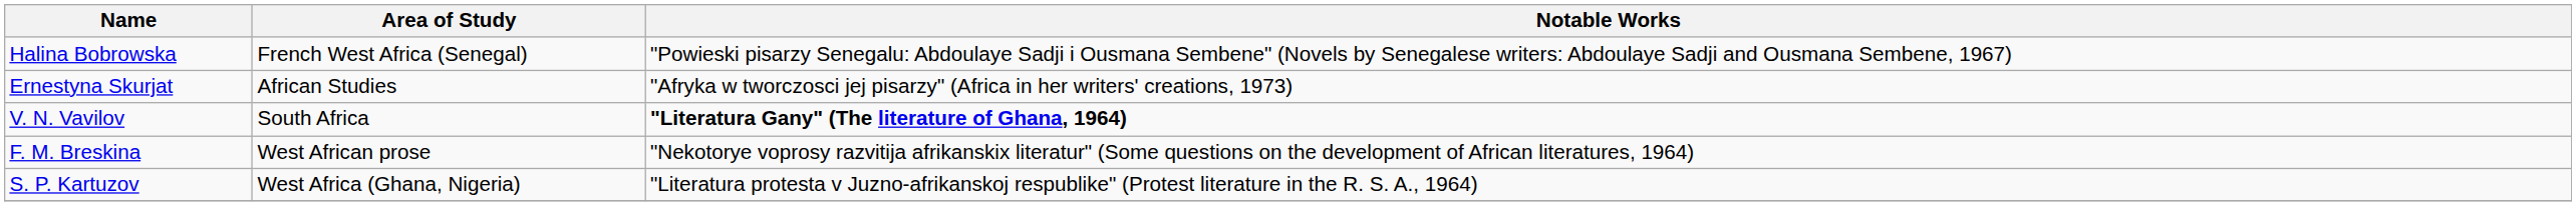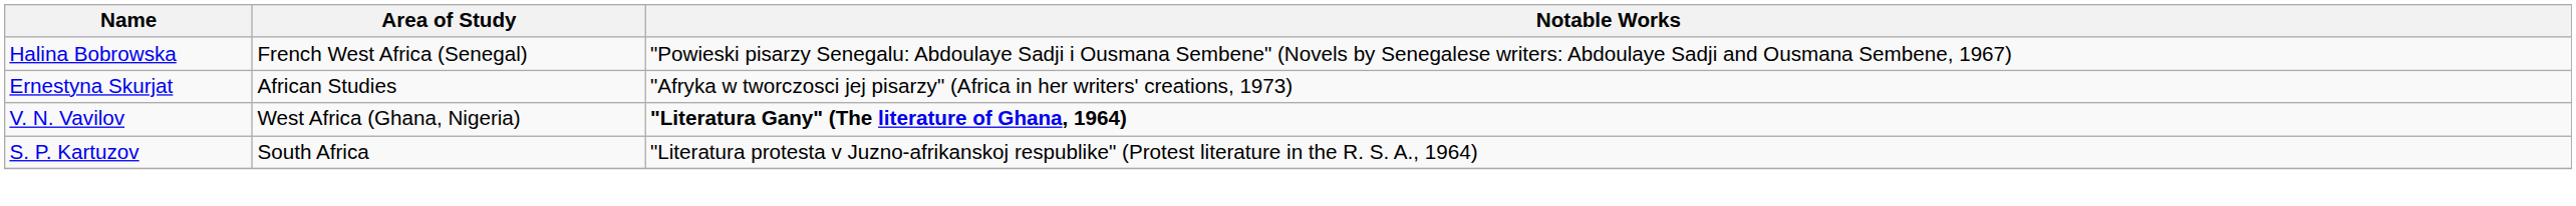 <table class='wikitable sortable' style='width:100%'>
 <tr>
 <th>Name</th>
 <th>Area of Study</th>
 <th>Notable Works</th>
 </tr>
 <tr>
 <td><a href='#'>Halina Bobrowska</a></td>
 <td>French West Africa (Senegal)</td>
 <td>"Powieski pisarzy Senegalu:  Abdoulaye Sadji i Ousmana Sembene" (Novels by Senegalese writers: Abdoulaye Sadji and Ousmana Sembene, 1967)</td>
 </tr>
 <tr>
 <td><a href='#'>Ernestyna Skurjat</a></td>
 <td>African Studies</td>
 <td>"Afryka w tworczosci jej pisarzy" (Africa in her writers' creations, 1973)</td>
 </tr>
 <tr>
 <td><a href='#'>V. N. Vavilov</a></td>
-<td>South Africa</td>
+<td>West Africa (Ghana, Nigeria)</td>
 <td><strong>"Literatura Gany" (The <a href='#'>literature of Ghana</a>, 1964)</strong></td>
 </tr>
 <tr>
-<td><a href='#'>F. M. Breskina</a></td>
-<td>West African prose</td>
-<td>"Nekotorye voprosy razvitija afrikanskix literatur" (Some questions on the development of African literatures, 1964)</td>
-</tr>
-<tr>
 <td><a href='#'>S. P. Kartuzov</a></td>
-<td>West Africa (Ghana, Nigeria)</td>
+<td>South Africa</td>
 <td>"Literatura protesta v Juzno-afrikanskoj respublike" (Protest literature in the R. S. A., 1964)</td>
 </tr>
 <tr>
 </tr>
 </table>
